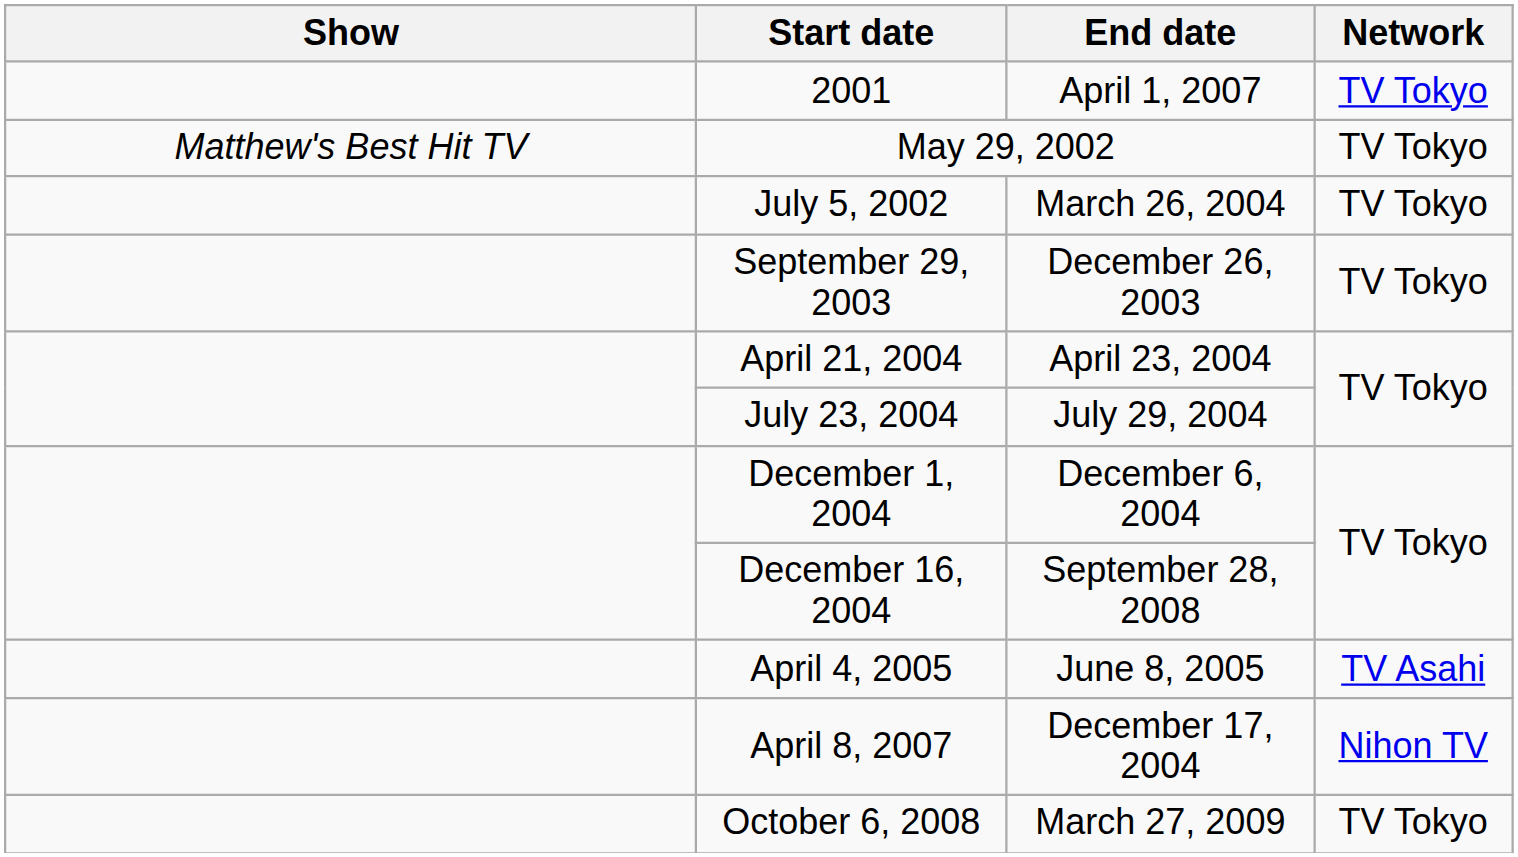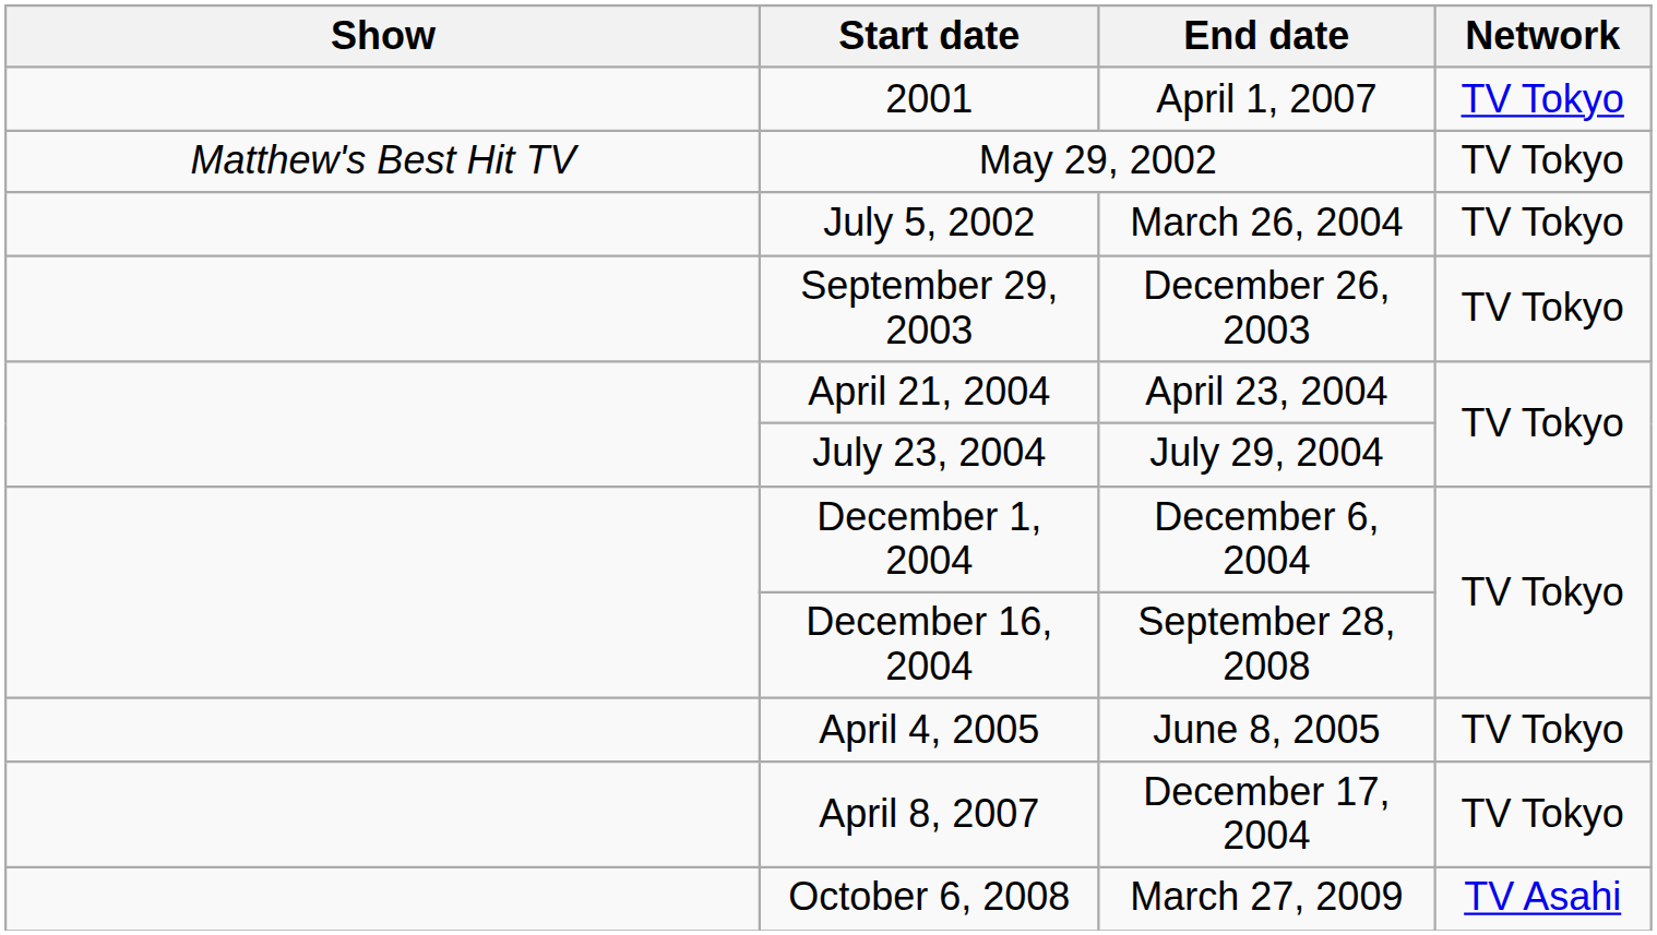 <table class="wikitable" style="text-align:center" cellpadding="2">
 <tr>
 <th width=300>Show</th>
 <th width=130>Start date</th>
 <th width=130>End date</th>
 <th width=80>Network</th>
 </tr>
 <tr>
 <td></td>
 <td>2001</td>
 <td>April 1, 2007</td>
 <td><a href='#'>TV Tokyo</a></td>
 </tr>
 <tr>
 <td><em>Matthew's Best Hit TV</em></td>
 <td colspan=2>May 29, 2002</td>
 <td>TV Tokyo</td>
 </tr>
 <tr>
 <td></td>
 <td>July 5, 2002</td>
 <td>March 26, 2004</td>
 <td>TV Tokyo</td>
 </tr>
 <tr>
 <td></td>
 <td>September 29, 2003</td>
 <td>December 26, 2003</td>
 <td>TV Tokyo</td>
 </tr>
 <tr>
 <td rowspan=2></td>
 <td>April 21, 2004</td>
 <td>April 23, 2004</td>
 <td rowspan=2>TV Tokyo</td>
 </tr>
 <tr>
 <td>July 23, 2004</td>
 <td>July 29, 2004</td>
 </tr>
 <tr>
 <td rowspan=2></td>
 <td>December 1, 2004</td>
 <td>December 6, 2004</td>
 <td rowspan=2>TV Tokyo</td>
 </tr>
 <tr>
 <td>December 16, 2004</td>
 <td>September 28, 2008</td>
 </tr>
 <tr>
 <td></td>
 <td>April 4, 2005</td>
 <td>June 8, 2005</td>
-<td><a href='#'>TV Asahi</a></td>
+<td>TV Tokyo</td>
 </tr>
 <tr>
 <td></td>
 <td>April 8, 2007</td>
 <td>December 17, 2004</td>
-<td><a href='#'>Nihon TV</a></td>
+<td>TV Tokyo</td>
 </tr>
 <tr>
 <td></td>
 <td>October 6, 2008</td>
 <td>March 27, 2009</td>
-<td>TV Tokyo</td>
+<td><a href='#'>TV Asahi</a></td>
 </tr>
 </table>
